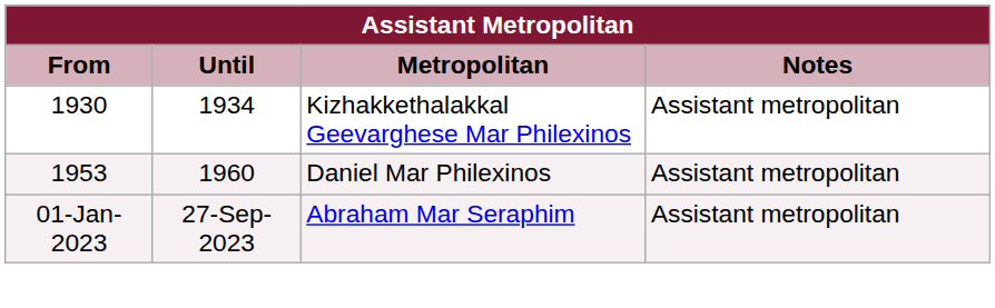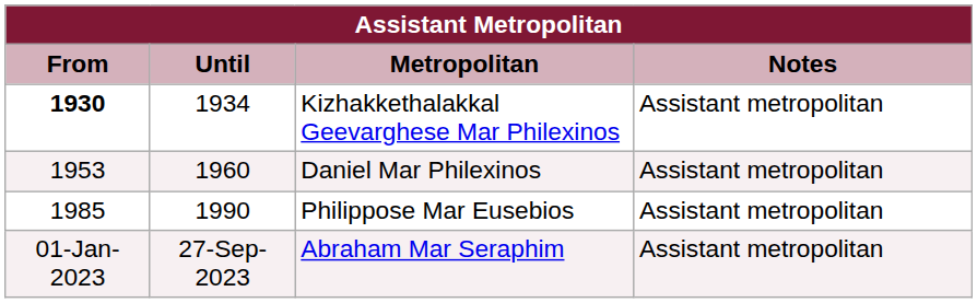 <table class="wikitable" style="width: 100%;">
 <tr>
 <th colspan="4" style="background-color: #7F1734; color: white;">Assistant Metropolitan</th>
 </tr>
 <tr>
 <th style="background-color: #D4B1BB; width: 15%;">From</th>
 <th style="background-color: #D4B1BB; width: 15%;">Until</th>
 <th style="background-color: #D4B1BB; width: 35%;">Metropolitan</th>
 <th style="background-color: #D4B1BB; width: 35%;">Notes</th>
 </tr>
 <tr valign="top" style="background-color: white;">
-<td style="text-align: center;">1930</td>
+<td style="text-align: center;"><strong>1930</strong></td>
 <td style="text-align: center;">1934</td>
 <td>Kizhakkethalakkal <a href='#'>Geevarghese Mar Philexinos</a></td>
 <td>Assistant metropolitan</td>
 </tr>
 <tr valign="top" style="background-color: #F7F0F2;">
 <td style="text-align: center;">1953</td>
 <td style="text-align: center;">1960</td>
 <td>Daniel Mar Philexinos</td>
 <td>Assistant metropolitan</td>
 </tr>
+<tr valign="top" style="background-color: white;">
+<td style="text-align: center;">1985</td>
+<td style="text-align: center;">1990</td>
+<td>Philippose Mar Eusebios</td>
+<td>Assistant metropolitan</td>
+</tr>
 <tr valign="top" style="background-color: #F7F0F2;">
 <td style="text-align: center;">01-Jan-2023</td>
 <td style="text-align: center;">27-Sep-2023</td>
 <td><a href='#'>Abraham Mar Seraphim</a></td>
 <td>Assistant metropolitan</td>
 </tr>
 </table>
